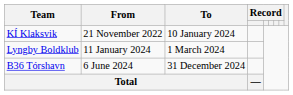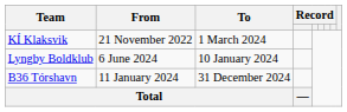 <table class=wikitable style="text-align: center">
 <tr>
 <th rowspan=2>Team</th>
 <th rowspan=2>From</th>
 <th rowspan=2>To</th>
 <th colspan=5>Record</th>
 <th rowspan=2></th>
 </tr>
 <tr>
 <th></th>
 <th></th>
 <th></th>
 <th></th>
 <th></th>
 </tr>
 <tr>
 <td align=left><a href='#'>KÍ Klaksvik</a></td>
 <td align=left>21 November 2022</td>
+<td align=left>1 March 2024<br></td>
+<td></td>
+</tr>
+<tr>
+<td align=left><a href='#'>Lyngby Boldklub</a></td>
+<td align=left>6 June 2024</td>
 <td align=left>10 January 2024<br></td>
 <td></td>
 </tr>
 <tr>
-<td align=left><a href='#'>Lyngby Boldklub</a></td>
+<td align=left><a href='#'>B36 Tórshavn</a></td>
 <td align=left>11 January 2024</td>
-<td align=left>1 March 2024<br></td>
-<td></td>
-</tr>
-<tr>
-<td align=left><a href='#'>B36 Tórshavn</a></td>
-<td align=left>6 June 2024</td>
 <td align=left>31 December 2024<br></td>
 <td></td>
 </tr>
 <tr>
 <th colspan=3>Total<br></th>
 <th>—</th>
 </tr>
 </table>
